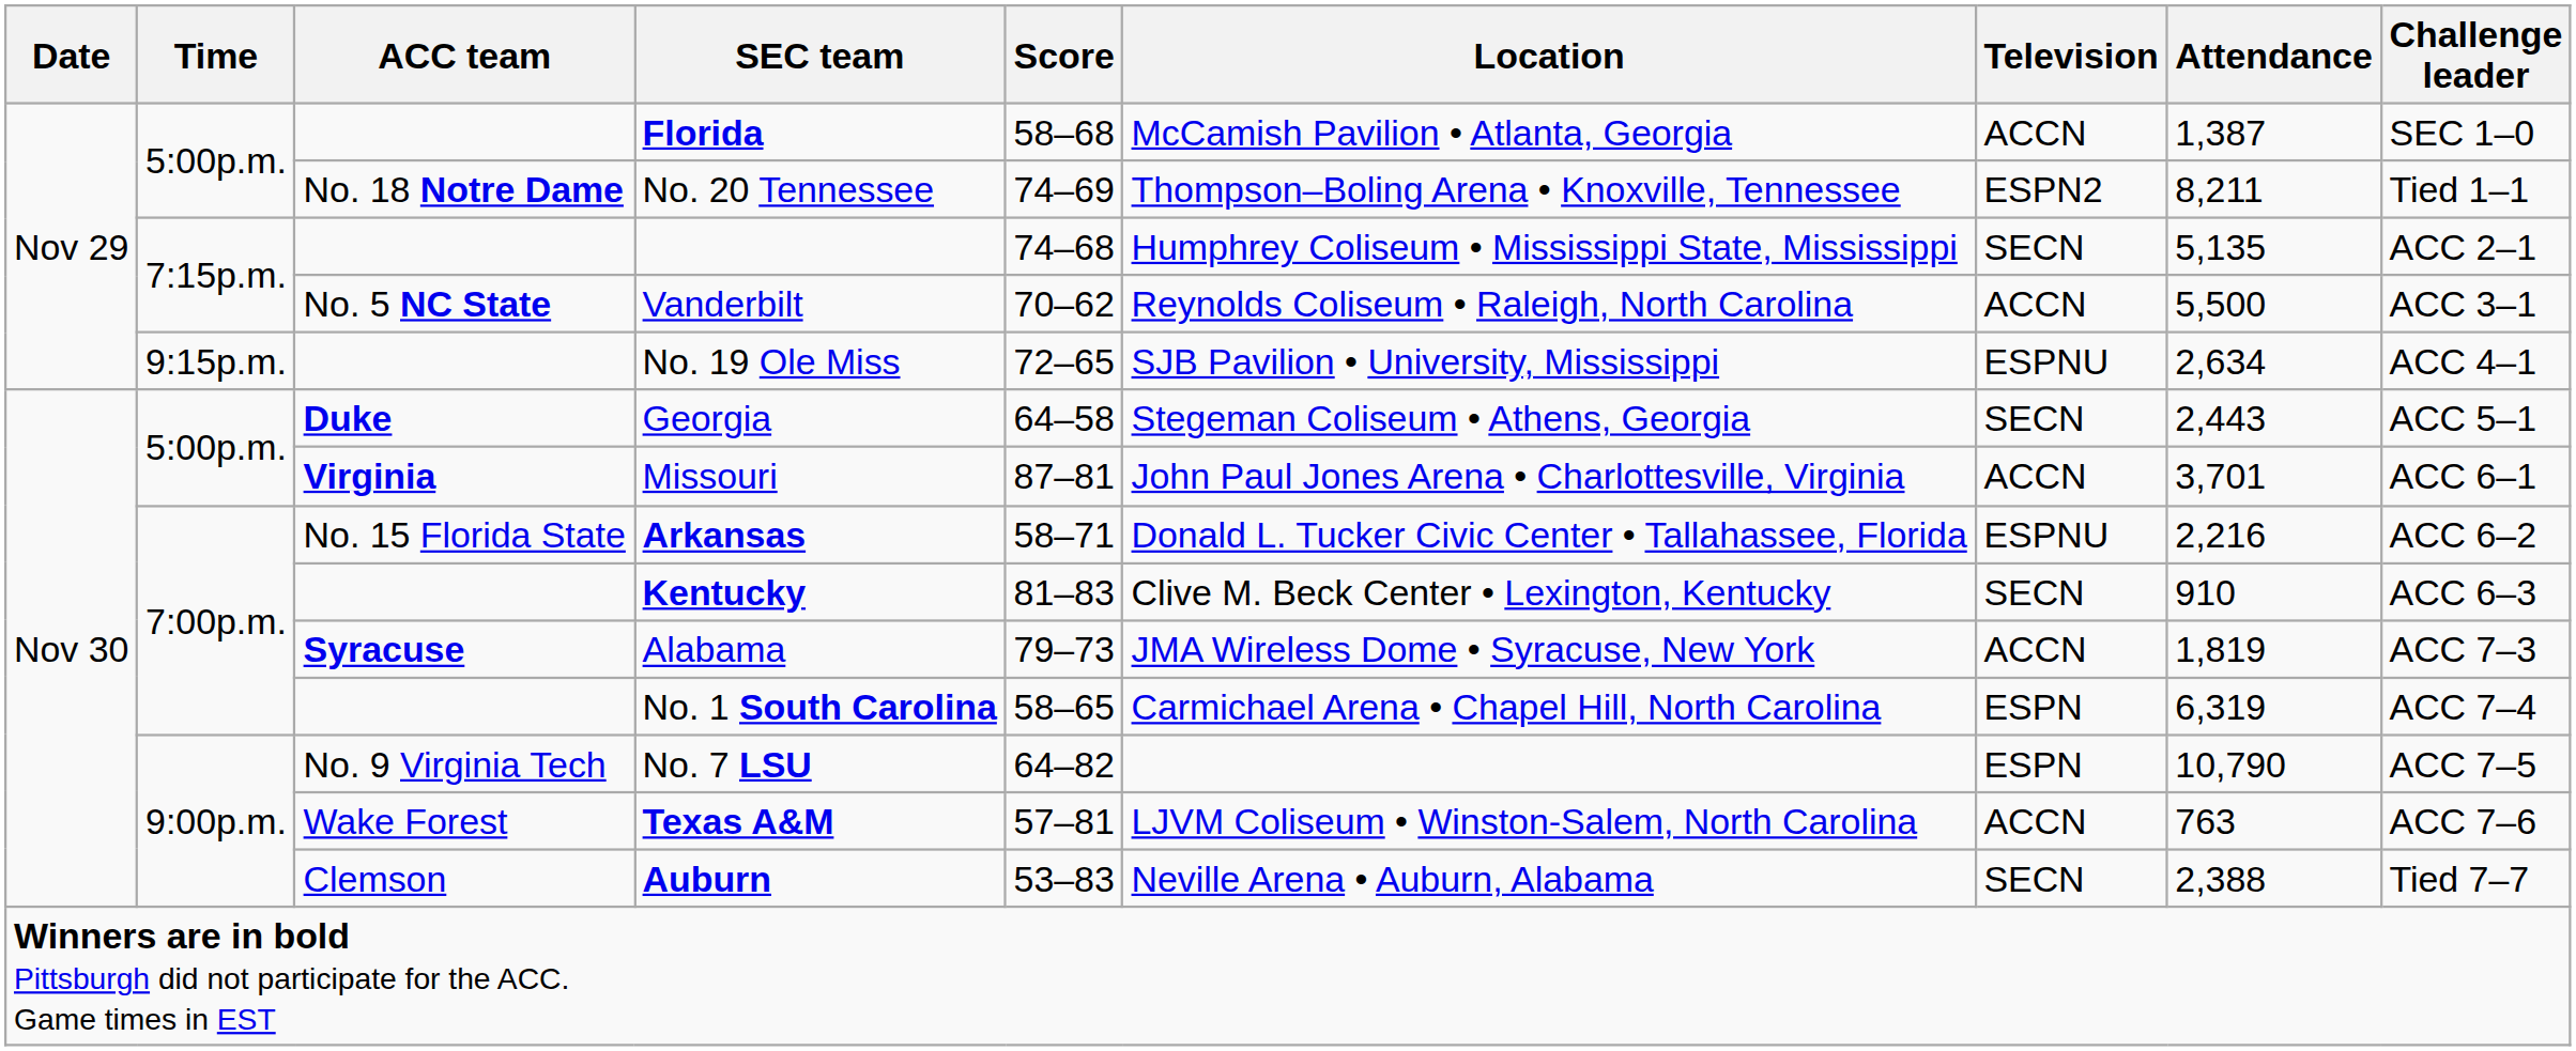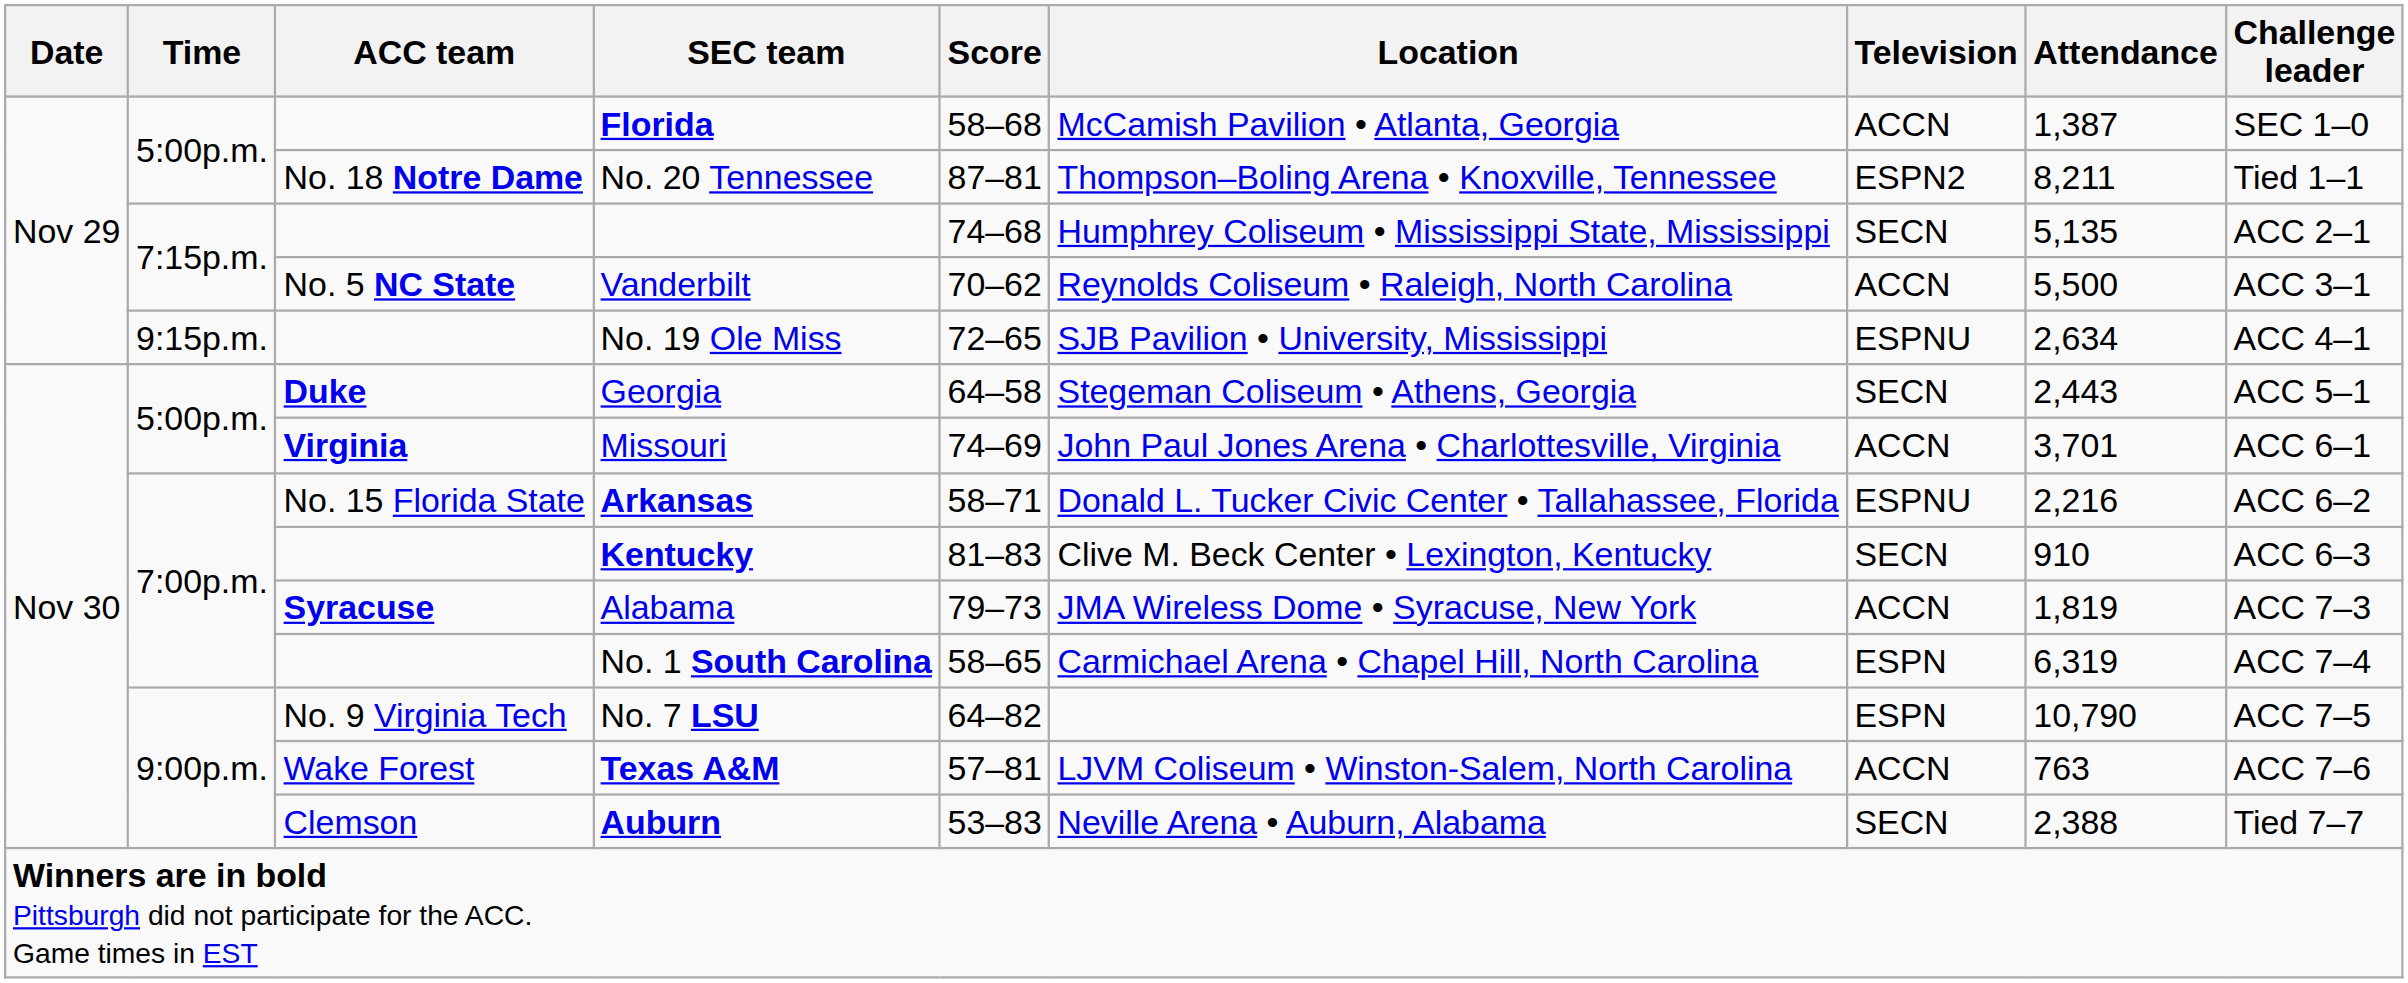 <table class="wikitable" style="font-size: 95%">
 <tr>
 <th>Date</th>
 <th>Time</th>
 <th>ACC team</th>
 <th>SEC team</th>
 <th>Score</th>
 <th>Location</th>
 <th>Television</th>
 <th>Attendance</th>
 <th>Challenge<br>leader</th>
 </tr>
 <tr>
 <td rowspan="5">Nov 29</td>
 <td rowspan="2">5:00p.m.</td>
 <td></td>
 <td><a href='#'><strong>Florida </strong></a></td>
 <td>58–68</td>
 <td><a href='#'>McCamish Pavilion</a> • <a href='#'>Atlanta, Georgia</a></td>
 <td>ACCN</td>
 <td>1,387</td>
 <td>SEC 1–0</td>
 </tr>
 <tr>
 <td>No. 18 <a href='#'><strong>Notre Dame</strong></a></td>
 <td>No. 20 <a href='#'>Tennessee</a></td>
-<td>74–69</td>
+<td>87–81</td>
 <td><a href='#'>Thompson–Boling Arena</a> • <a href='#'>Knoxville, Tennessee</a></td>
 <td>ESPN2</td>
 <td>8,211</td>
 <td>Tied 1–1</td>
 </tr>
 <tr>
 <td rowspan="2">7:15p.m.</td>
 <td></td>
 <td></td>
 <td>74–68</td>
 <td><a href='#'>Humphrey Coliseum</a> • <a href='#'>Mississippi State, Mississippi</a></td>
 <td>SECN</td>
 <td>5,135</td>
 <td>ACC 2–1</td>
 </tr>
 <tr>
 <td>No. 5 <a href='#'><strong>NC State</strong></a></td>
 <td><a href='#'>Vanderbilt</a></td>
 <td>70–62</td>
 <td><a href='#'>Reynolds Coliseum</a> • <a href='#'>Raleigh, North Carolina</a></td>
 <td>ACCN</td>
 <td>5,500</td>
 <td>ACC 3–1</td>
 </tr>
 <tr>
 <td>9:15p.m.</td>
 <td></td>
 <td>No. 19 <a href='#'>Ole Miss</a></td>
 <td>72–65</td>
 <td><a href='#'>SJB Pavilion</a> • <a href='#'>University, Mississippi</a></td>
 <td>ESPNU</td>
 <td>2,634</td>
 <td>ACC 4–1</td>
 </tr>
 <tr>
 <td rowspan="9">Nov 30</td>
 <td rowspan="2">5:00p.m.</td>
 <td><a href='#'><strong>Duke</strong></a></td>
 <td><a href='#'>Georgia</a></td>
 <td>64–58</td>
 <td><a href='#'>Stegeman Coliseum</a> • <a href='#'>Athens, Georgia</a></td>
 <td>SECN</td>
 <td>2,443</td>
 <td>ACC 5–1</td>
 </tr>
 <tr>
 <td><a href='#'><strong>Virginia</strong></a></td>
 <td><a href='#'>Missouri</a></td>
-<td>87–81</td>
+<td>74–69</td>
 <td><a href='#'>John Paul Jones Arena</a> • <a href='#'>Charlottesville, Virginia</a></td>
 <td>ACCN</td>
 <td>3,701</td>
 <td>ACC 6–1</td>
 </tr>
 <tr>
 <td rowspan="4">7:00p.m.</td>
 <td>No. 15 <a href='#'>Florida State</a></td>
 <td><a href='#'><strong>Arkansas</strong></a></td>
 <td>58–71</td>
 <td><a href='#'>Donald L. Tucker Civic Center</a> • <a href='#'>Tallahassee, Florida</a></td>
 <td>ESPNU</td>
 <td>2,216</td>
 <td>ACC 6–2</td>
 </tr>
 <tr>
 <td></td>
 <td><a href='#'><strong>Kentucky</strong></a></td>
 <td>81–83</td>
 <td>Clive M. Beck Center  • <a href='#'>Lexington, Kentucky</a></td>
 <td>SECN</td>
 <td>910</td>
 <td>ACC 6–3</td>
 </tr>
 <tr>
 <td><a href='#'><strong>Syracuse</strong></a></td>
 <td><a href='#'>Alabama</a></td>
 <td>79–73</td>
 <td><a href='#'>JMA Wireless Dome</a> • <a href='#'>Syracuse, New York</a></td>
 <td>ACCN</td>
 <td>1,819</td>
 <td>ACC 7–3</td>
 </tr>
 <tr>
 <td></td>
 <td>No. 1 <a href='#'><strong>South Carolina</strong></a></td>
 <td>58–65</td>
 <td><a href='#'>Carmichael Arena</a> • <a href='#'>Chapel Hill, North Carolina</a></td>
 <td>ESPN</td>
 <td>6,319</td>
 <td>ACC 7–4</td>
 </tr>
 <tr>
 <td rowspan="3">9:00p.m.</td>
 <td>No. 9 <a href='#'>Virginia Tech</a></td>
 <td>No. 7 <a href='#'><strong>LSU</strong></a></td>
 <td>64–82</td>
 <td></td>
 <td>ESPN</td>
 <td>10,790</td>
 <td>ACC 7–5</td>
 </tr>
 <tr>
 <td><a href='#'>Wake Forest</a></td>
 <td><a href='#'><strong>Texas A&M</strong></a></td>
 <td>57–81</td>
 <td><a href='#'>LJVM Coliseum</a> • <a href='#'>Winston-Salem, North Carolina</a></td>
 <td>ACCN</td>
 <td>763</td>
 <td>ACC 7–6</td>
 </tr>
 <tr>
 <td><a href='#'>Clemson</a></td>
 <td><a href='#'><strong>Auburn</strong></a></td>
 <td>53–83</td>
 <td><a href='#'>Neville Arena</a> • <a href='#'>Auburn, Alabama</a></td>
 <td>SECN</td>
 <td>2,388</td>
 <td>Tied 7–7</td>
 </tr>
 <tr>
 <td colspan=9><strong>Winners are in bold</strong><br><small><a href='#'>Pittsburgh</a> did not participate for the ACC.<br>Game times in <a href='#'>EST</a></small></td>
 </tr>
 </table>
